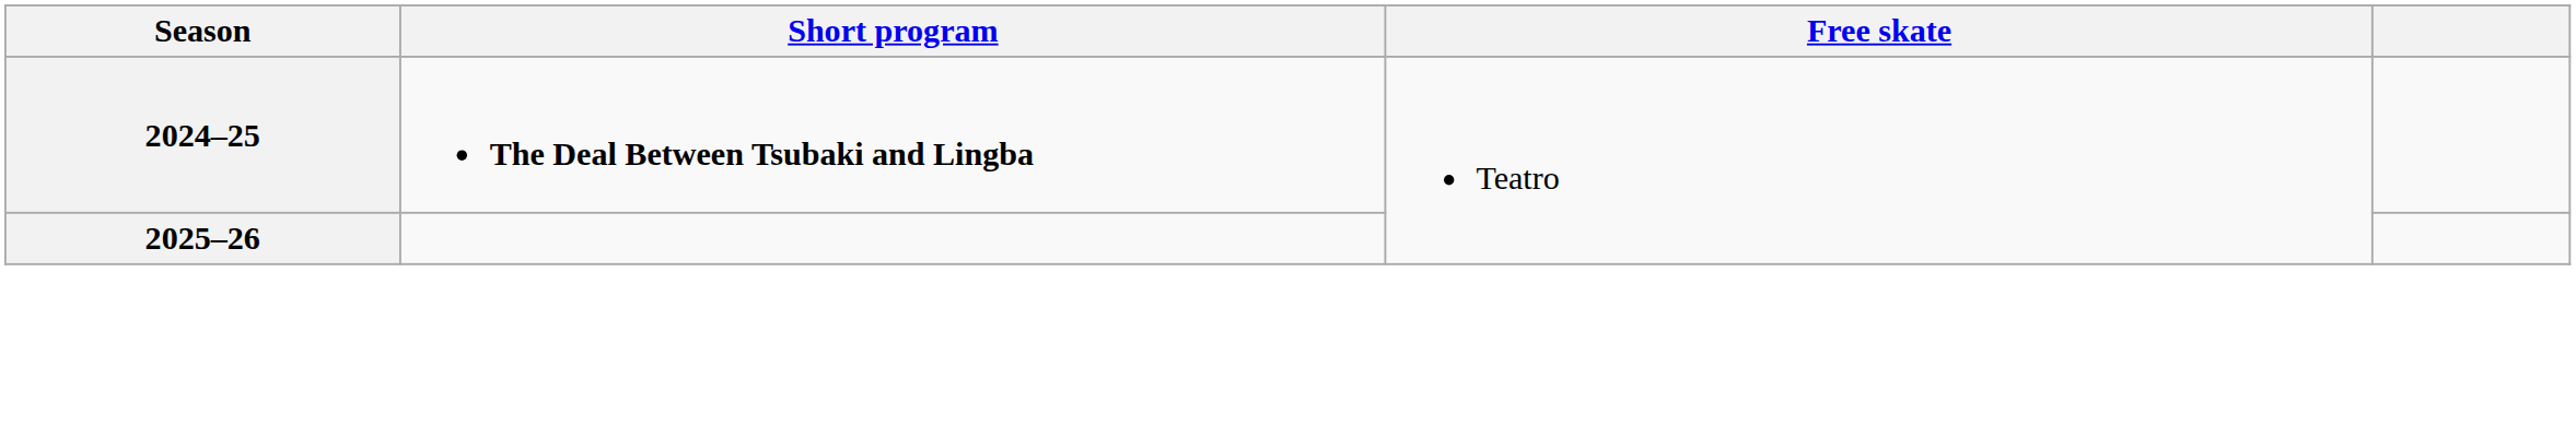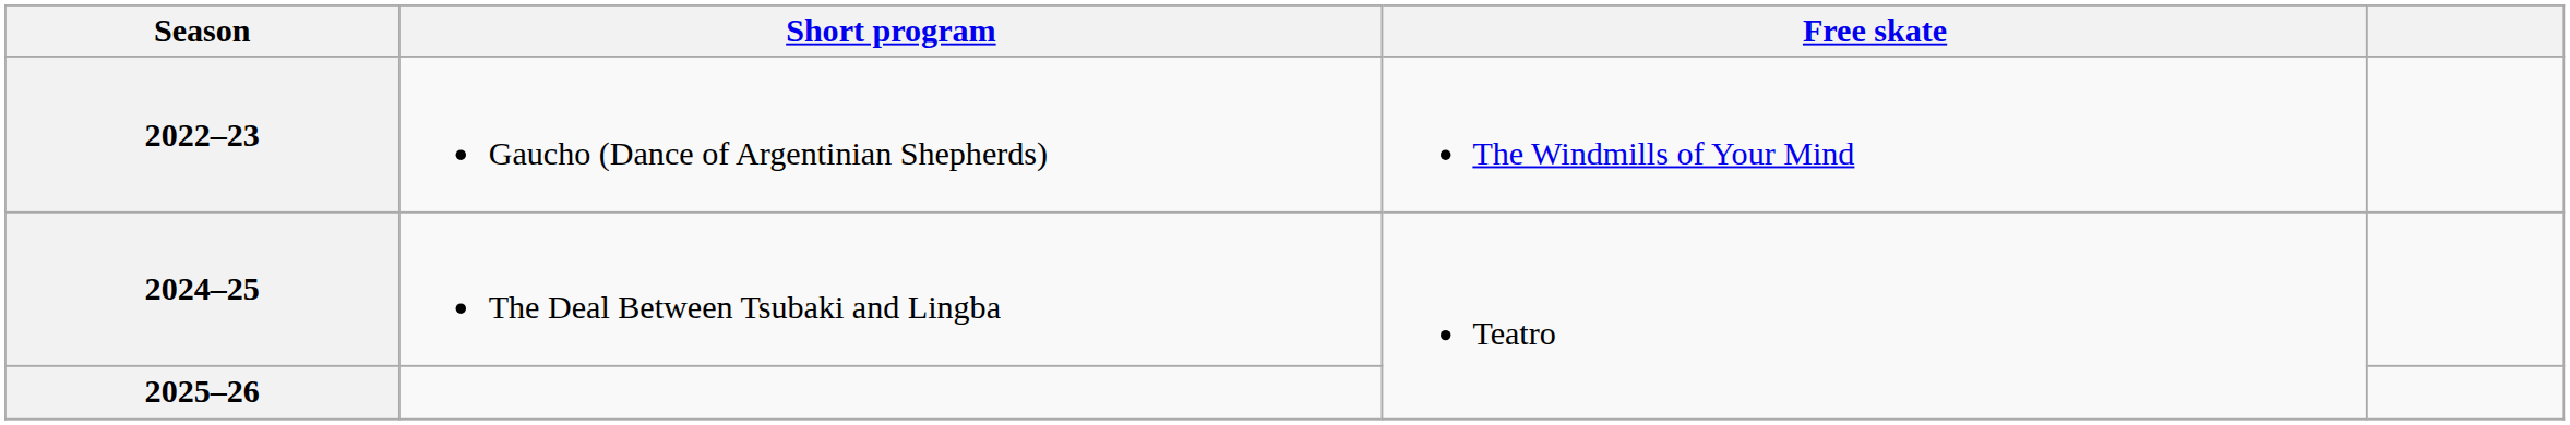 <table class="wikitable unsortable" style="text-align:left">
 <tr>
 <th scope="col" style="text-align:center; width:10%">Season</th>
 <th scope="col" style="text-align:center; width:25%"><a href='#'>Short program</a></th>
 <th scope="col" style="text-align:center; width:25%"><a href='#'>Free skate</a></th>
 <th scope="col" style="text-align:center; width:5%"></th>
 </tr>
 <tr>
+<th scope="row">2022–23</th>
+<td><br><ul><li>Gaucho (Dance of Argentinian Shepherds)<br></li></ul></td>
+<td><br><ul><li><a href='#'>The Windmills of Your Mind</a><br></li></ul></td>
+<td></td>
+</tr>
+<tr>
 <th scope="row">2024–25</th>
-<td><strong><br><ul><li>The Deal Between Tsubaki and Lingba<br></li></ul></strong></td>
+<td><br><ul><li>The Deal Between Tsubaki and Lingba<br></li></ul></td>
 <td rowspan=2><br><ul><li>Teatro<br></li></ul></td>
 <td></td>
 </tr>
 <tr>
 <th scope="row">2025–26</th>
 <td></td>
 <td></td>
 </tr>
 </table>
